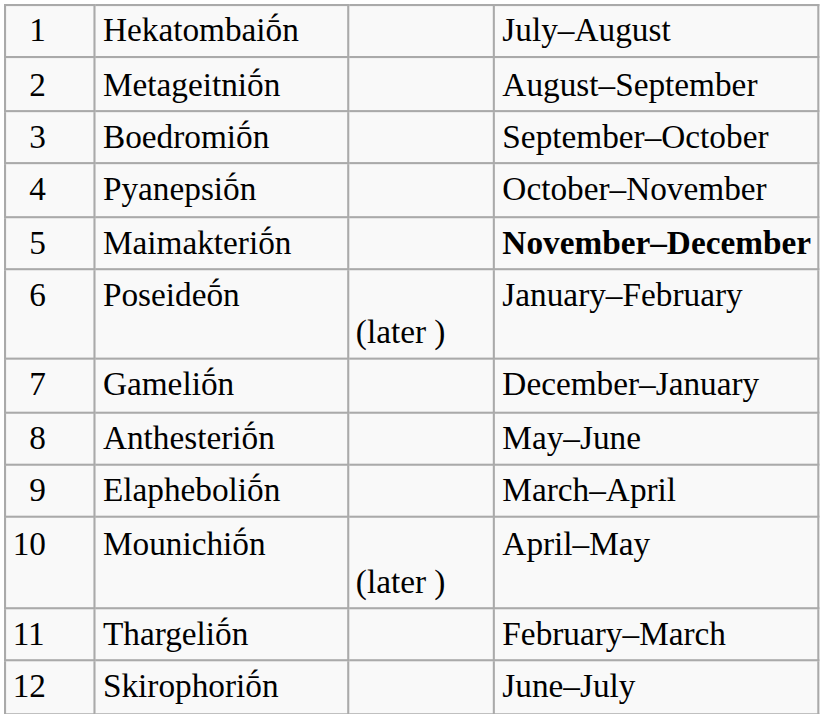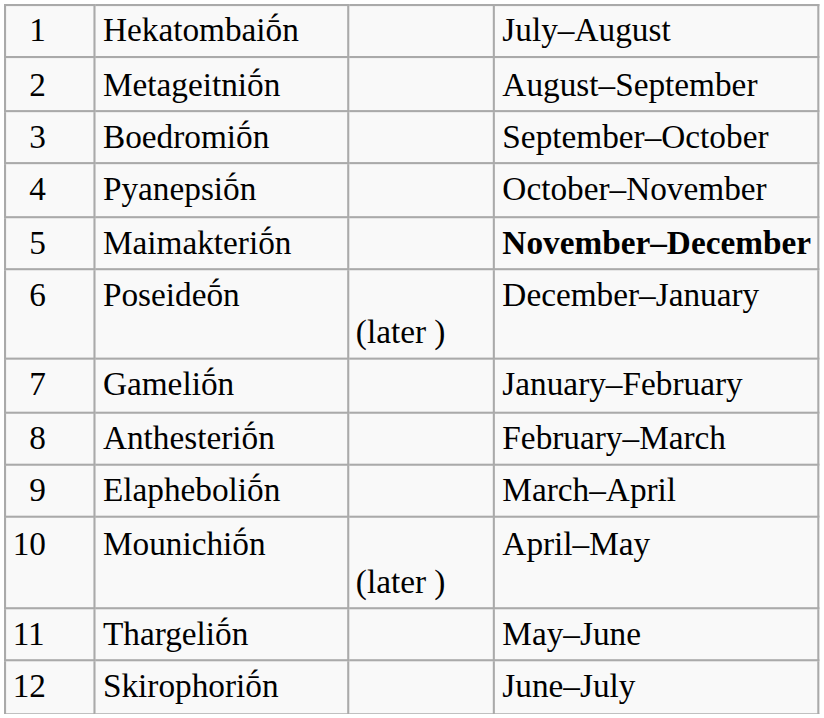 <table class="wikitable">
 <tr>
 <td>  1</td>
 <td>Hekatombaiṓn  </td>
 <td></td>
 <td>July–August</td>
 </tr>
 <tr>
 <td>  2</td>
 <td>Metageitniṓn</td>
 <td></td>
 <td>August–September</td>
 </tr>
 <tr>
 <td>  3</td>
 <td>Boedromiṓn</td>
 <td></td>
 <td>September–October</td>
 </tr>
 <tr>
 <td>  4</td>
 <td>Pyanepsiṓn</td>
 <td></td>
 <td>October–November</td>
 </tr>
 <tr>
 <td>  5</td>
 <td>Maimakteriṓn</td>
 <td></td>
 <td><strong>November–December</strong></td>
 </tr>
 <tr style="vertical-align:top;">
 <td>  6</td>
 <td>Poseideṓn</td>
 <td><br>(later )  </td>
-<td>January–February</td>
+<td>December–January</td>
 </tr>
 <tr>
 <td>  7</td>
 <td>Gameliṓn</td>
 <td></td>
-<td>December–January</td>
+<td>January–February</td>
 </tr>
 <tr>
 <td>  8  </td>
 <td>Anthesteriṓn  </td>
 <td>  </td>
-<td>May–June</td>
+<td>February–March</td>
 </tr>
 <tr>
 <td>  9</td>
 <td>Elapheboliṓn</td>
 <td></td>
 <td>March–April</td>
 </tr>
 <tr style="vertical-align:top;">
 <td>10</td>
 <td>Mounichiṓn</td>
 <td><br>(later )</td>
 <td>April–May</td>
 </tr>
 <tr>
 <td>11</td>
 <td>Thargeliṓn</td>
 <td></td>
-<td>February–March</td>
+<td>May–June</td>
 </tr>
 <tr>
 <td>12</td>
 <td>Skirophoriṓn</td>
 <td></td>
 <td>June–July</td>
 </tr>
 </table>
